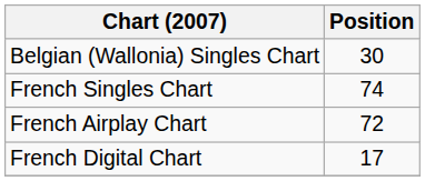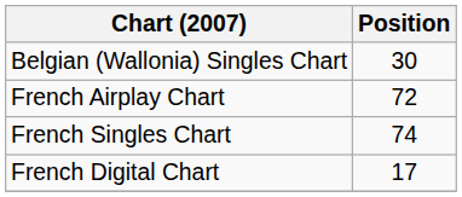 <table class="wikitable sortable">
 <tr>
 <th>Chart (2007)</th>
 <th>Position</th>
 </tr>
 <tr>
 <td>Belgian (Wallonia) Singles Chart</td>
 <td align="center">30</td>
 </tr>
 <tr>
+<td>French Airplay Chart</td>
+<td align="center">72</td>
+</tr>
+<tr>
 <td>French Singles Chart</td>
 <td align="center">74</td>
-</tr>
-<tr>
-<td>French Airplay Chart</td>
-<td align="center">72</td>
 </tr>
 <tr>
 <td>French Digital Chart</td>
 <td align="center">17</td>
 </tr>
 <tr>
 </tr>
 </table>
